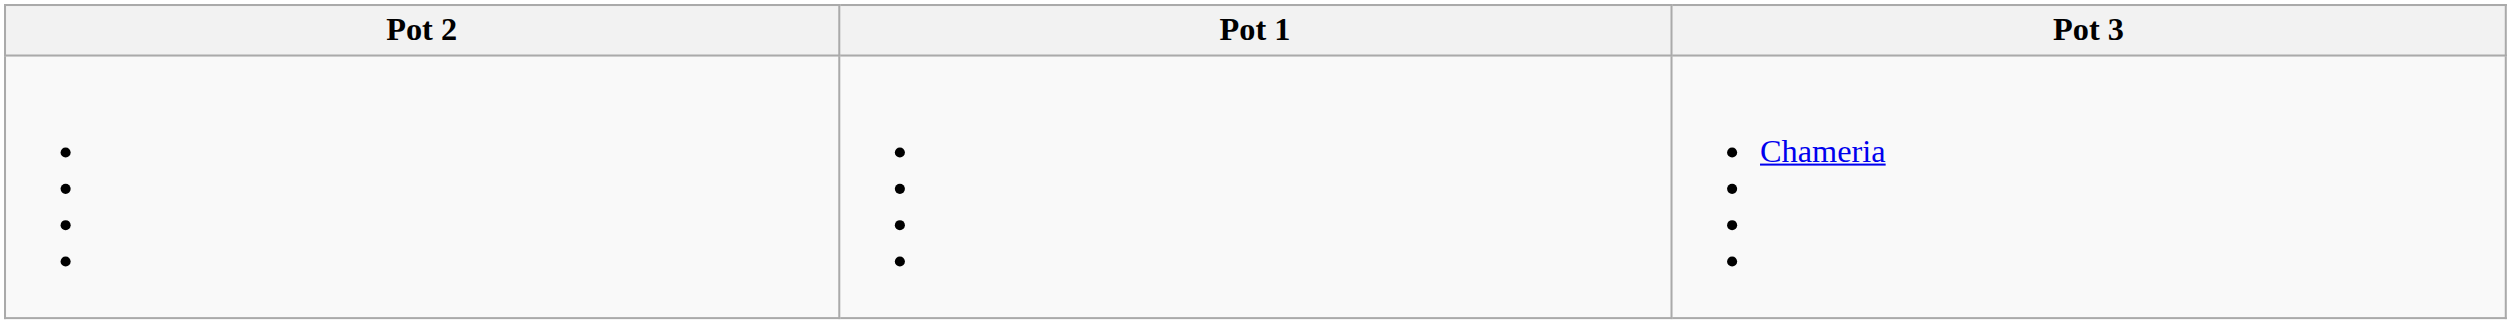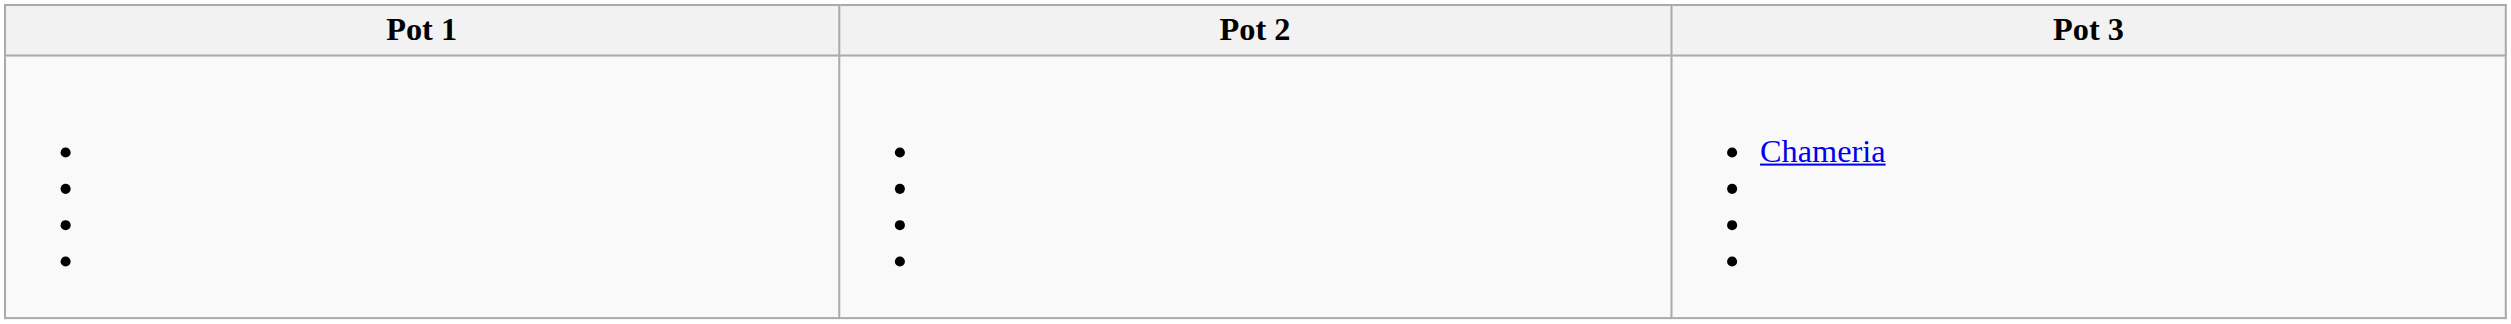 <table class="wikitable" style="width:98%">
 <tr>
+<th width=25%>Pot 1</th>
 <th width=25%>Pot 2</th>
-<th width=25%>Pot 1</th>
 <th width=25%>Pot 3</th>
 </tr>
 <tr>
+<td><br><ul><li></li><li></li><li></li><li></li></ul></td>
 <td><br><ul><li><s></s></li><li><s></s></li><li></li><li></li></ul></td>
-<td><br><ul><li></li><li></li><li></li><li></li></ul></td>
 <td><br><ul><li> <a href='#'>Chameria</a></li><li><s></s></li><li><s></s></li><li></li></ul></td>
 </tr>
 </table>
